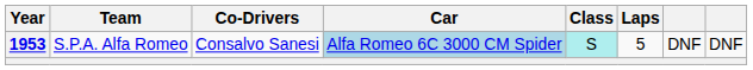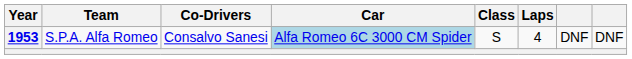 <table class="wikitable" style="text-align:center; font-size:90%">
 <tr>
 <th>Year</th>
 <th>Team</th>
 <th>Co-Drivers</th>
 <th>Car</th>
 <th>Class</th>
 <th>Laps</th>
 <th></th>
 <th></th>
 </tr>
 <tr>
 <th><a href='#'>1953</a></th>
 <td align="left"> <a href='#'>S.P.A. Alfa Romeo</a></td>
 <td align="left"> <a href='#'>Consalvo Sanesi</a></td>
 <td align="left" style="background: lightblue;"><a href='#'>Alfa Romeo 6C 3000 CM Spider</a></td>
-<td style="background: paleturquoise;">S</td>
-<td>5</td>
+<td>S</td>
+<td>4</td>
 <td>DNF</td>
 <td>DNF</td>
 </tr>
 <tr>
 <th colspan="8"></th>
 </tr>
 </table>
